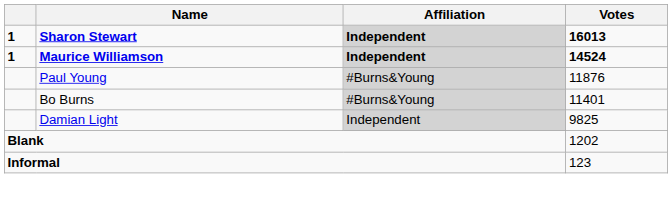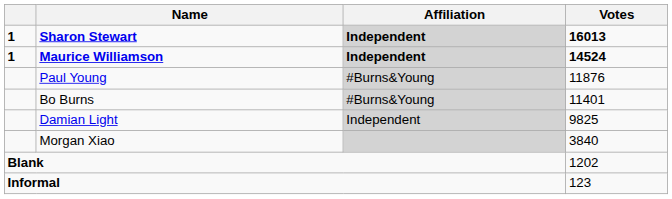 <table class="wikitable sortable" style="width:50em">
 <tr>
 <th></th>
 <th>Name</th>
 <th>Affiliation</th>
 <th>Votes</th>
 </tr>
 <tr>
 <td><strong>1</strong></td>
 <td><a href='#'><strong>Sharon Stewart</strong></a></td>
 <td bgcolor="lightgrey"><strong>Independent</strong></td>
 <td><strong>16013</strong></td>
 </tr>
 <tr>
 <td><strong>1</strong></td>
 <td><strong><a href='#'>Maurice Williamson</a></strong></td>
 <td bgcolor="lightgrey"><strong>Independent</strong></td>
 <td><strong>14524</strong></td>
 </tr>
 <tr>
 <td></td>
 <td><a href='#'>Paul Young</a></td>
 <td bgcolor="lightgrey">#Burns&Young</td>
 <td>11876</td>
 </tr>
 <tr>
 <td></td>
 <td>Bo Burns</td>
 <td bgcolor="lightgrey">#Burns&Young</td>
 <td>11401</td>
 </tr>
 <tr>
 <td></td>
 <td><a href='#'>Damian Light</a></td>
 <td bgcolor="lightgrey">Independent</td>
 <td>9825</td>
 </tr>
 <tr>
+<td></td>
+<td>Morgan Xiao</td>
+<td bgcolor="lightgrey"></td>
+<td>3840</td>
+</tr>
+<tr>
 <td colspan="3"><strong>Blank</strong></td>
 <td>1202</td>
 </tr>
 <tr>
 <td colspan="3"><strong>Informal</strong></td>
 <td>123</td>
 </tr>
 </table>
